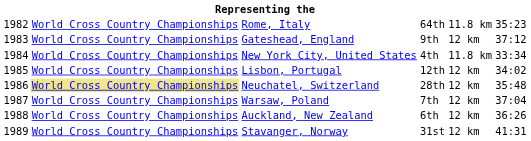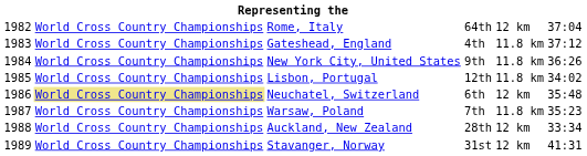 <table>
 <tr>
 <th colspan="6">Representing the </th>
 </tr>
 <tr>
 <td>1982</td>
 <td><a href='#'>World Cross Country Championships</a></td>
 <td><a href='#'>Rome, Italy</a></td>
 <td>64th</td>
-<td>11.8 km</td>
-<td>35:23</td>
+<td>12 km</td>
+<td>37:04</td>
 </tr>
 <tr>
 <td>1983</td>
 <td><a href='#'>World Cross Country Championships</a></td>
 <td><a href='#'>Gateshead, England</a></td>
-<td>9th</td>
-<td>12 km</td>
+<td>4th</td>
+<td>11.8 km</td>
 <td>37:12</td>
 </tr>
 <tr>
 <td>1984</td>
 <td><a href='#'>World Cross Country Championships</a></td>
 <td><a href='#'>New York City, United States</a></td>
-<td>4th</td>
+<td>9th</td>
 <td>11.8 km</td>
-<td>33:34</td>
+<td>36:26</td>
 </tr>
 <tr>
 <td>1985</td>
 <td><a href='#'>World Cross Country Championships</a></td>
 <td><a href='#'>Lisbon, Portugal</a></td>
 <td>12th</td>
-<td>12 km</td>
+<td>11.8 km</td>
 <td>34:02</td>
 </tr>
 <tr>
 <td>1986</td>
 <td style="background: khaki;"><a href='#'>World Cross Country Championships</a></td>
 <td><a href='#'>Neuchatel, Switzerland</a></td>
-<td>28th</td>
+<td>6th</td>
 <td>12 km</td>
 <td>35:48</td>
 </tr>
 <tr>
 <td>1987</td>
 <td><a href='#'>World Cross Country Championships</a></td>
 <td><a href='#'>Warsaw, Poland</a></td>
 <td>7th</td>
-<td>12 km</td>
-<td>37:04</td>
+<td>11.8 km</td>
+<td>35:23</td>
 </tr>
 <tr>
 <td>1988</td>
 <td><a href='#'>World Cross Country Championships</a></td>
 <td><a href='#'>Auckland, New Zealand</a></td>
-<td>6th</td>
+<td>28th</td>
 <td>12 km</td>
-<td>36:26</td>
+<td>33:34</td>
 </tr>
 <tr>
 <td>1989</td>
 <td><a href='#'>World Cross Country Championships</a></td>
 <td><a href='#'>Stavanger, Norway</a></td>
 <td>31st</td>
 <td>12 km</td>
 <td>41:31</td>
 </tr>
 </table>
